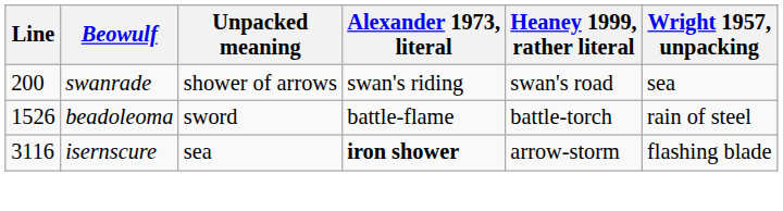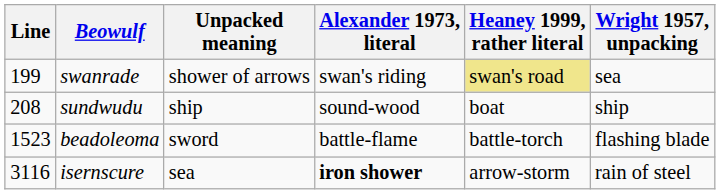 <table class="wikitable" style="margin:1em auto;">
 <tr>
 <th>Line</th>
 <th><em><a href='#'>Beowulf</a></em></th>
 <th>Unpacked<br>meaning</th>
 <th><a href='#'>Alexander</a> 1973,<br>literal</th>
 <th><a href='#'>Heaney</a> 1999,<br>rather literal</th>
 <th><a href='#'>Wright</a> 1957,<br> unpacking</th>
 </tr>
 <tr>
-<td>200</td>
+<td>199</td>
 <td><em>swanrade</em></td>
 <td>shower of arrows</td>
 <td>swan's riding</td>
-<td>swan's road</td>
+<td style="background: khaki;">swan's road</td>
 <td>sea</td>
 </tr>
 <tr>
-<td>1526</td>
+<td>208</td>
+<td><em>sundwudu</em></td>
+<td>ship</td>
+<td>sound-wood</td>
+<td>boat</td>
+<td>ship</td>
+</tr>
+<tr>
+<td>1523</td>
 <td><em>beadoleoma</em></td>
 <td>sword</td>
 <td>battle-flame</td>
 <td>battle-torch</td>
-<td>rain of steel</td>
+<td>flashing blade</td>
 </tr>
 <tr>
 <td>3116</td>
 <td><em>isernscure</em></td>
 <td>sea</td>
 <td><strong>iron shower</strong></td>
 <td>arrow-storm</td>
-<td>flashing blade</td>
+<td>rain of steel</td>
 </tr>
 </table>
